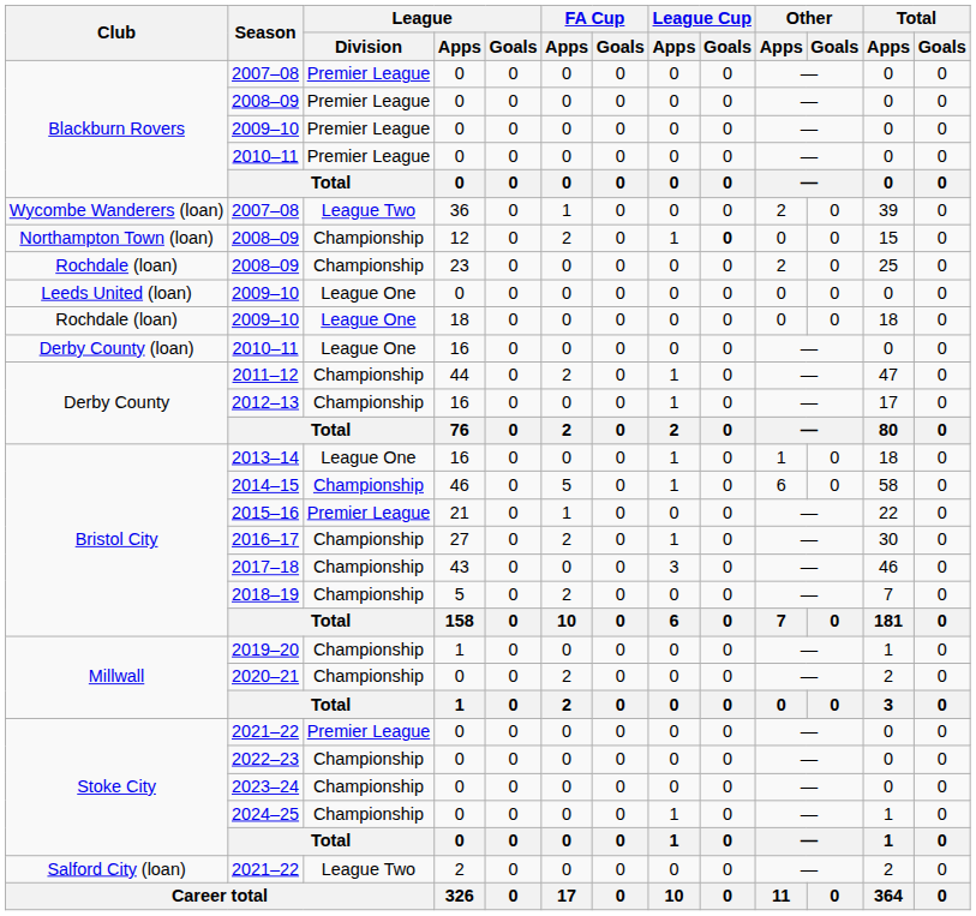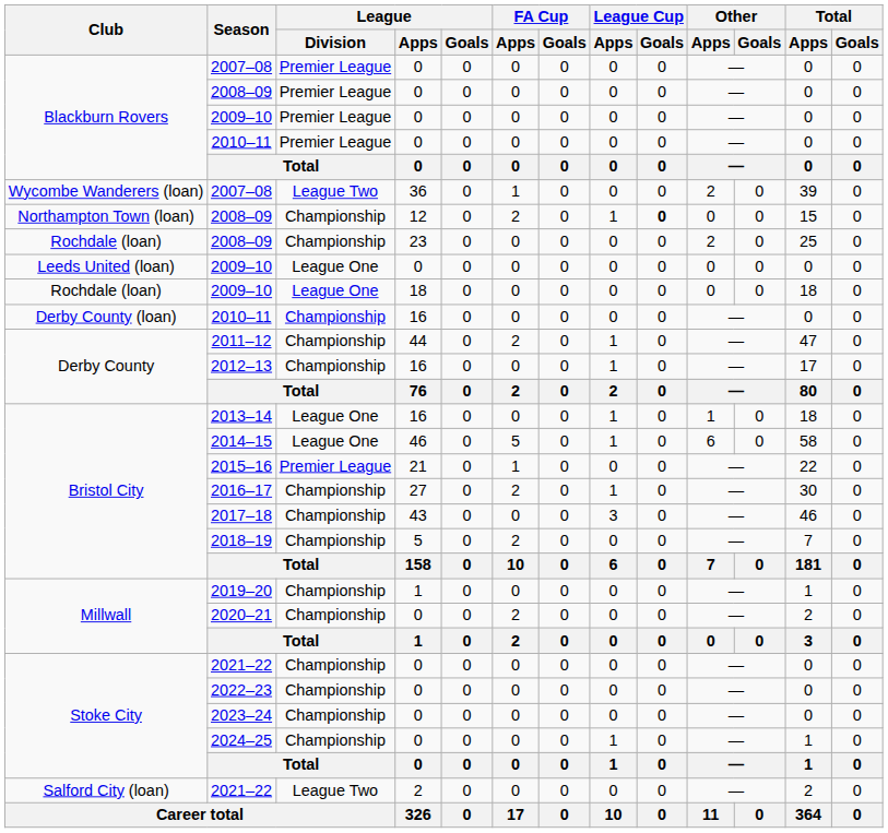 <table class=wikitable style="text-align:center">
 <tr>
 <th rowspan=2>Club</th>
 <th rowspan=2>Season</th>
 <th colspan=3>League</th>
 <th colspan=2><a href='#'>FA Cup</a></th>
 <th colspan=2><a href='#'>League Cup</a></th>
 <th colspan=2>Other</th>
 <th colspan=2>Total</th>
 </tr>
 <tr>
 <th>Division</th>
 <th>Apps</th>
 <th>Goals</th>
 <th>Apps</th>
 <th>Goals</th>
 <th>Apps</th>
 <th>Goals</th>
 <th>Apps</th>
 <th>Goals</th>
 <th>Apps</th>
 <th>Goals</th>
 </tr>
 <tr>
 <td rowspan="5"><a href='#'>Blackburn Rovers</a></td>
 <td><a href='#'>2007–08</a></td>
 <td><a href='#'>Premier League</a></td>
 <td>0</td>
 <td>0</td>
 <td>0</td>
 <td>0</td>
 <td>0</td>
 <td>0</td>
 <td colspan=2>—</td>
 <td>0</td>
 <td>0</td>
 </tr>
 <tr>
 <td><a href='#'>2008–09</a></td>
 <td>Premier League</td>
 <td>0</td>
 <td>0</td>
 <td>0</td>
 <td>0</td>
 <td>0</td>
 <td>0</td>
 <td colspan=2>—</td>
 <td>0</td>
 <td>0</td>
 </tr>
 <tr>
 <td><a href='#'>2009–10</a></td>
 <td>Premier League</td>
 <td>0</td>
 <td>0</td>
 <td>0</td>
 <td>0</td>
 <td>0</td>
 <td>0</td>
 <td colspan=2>—</td>
 <td>0</td>
 <td>0</td>
 </tr>
 <tr>
 <td><a href='#'>2010–11</a></td>
 <td>Premier League</td>
 <td>0</td>
 <td>0</td>
 <td>0</td>
 <td>0</td>
 <td>0</td>
 <td>0</td>
 <td colspan=2>—</td>
 <td>0</td>
 <td>0</td>
 </tr>
 <tr>
 <th colspan=2>Total</th>
 <th>0</th>
 <th>0</th>
 <th>0</th>
 <th>0</th>
 <th>0</th>
 <th>0</th>
 <th colspan=2>—</th>
 <th>0</th>
 <th>0</th>
 </tr>
 <tr>
 <td><a href='#'>Wycombe Wanderers</a> (loan)</td>
 <td><a href='#'>2007–08</a></td>
 <td><a href='#'>League Two</a></td>
 <td>36</td>
 <td>0</td>
 <td>1</td>
 <td>0</td>
 <td>0</td>
 <td>0</td>
 <td>2</td>
 <td>0</td>
 <td>39</td>
 <td>0</td>
 </tr>
 <tr>
 <td><a href='#'>Northampton Town</a> (loan)</td>
 <td><a href='#'>2008–09</a></td>
 <td>Championship</td>
 <td>12</td>
 <td>0</td>
 <td>2</td>
 <td>0</td>
 <td>1</td>
 <td><strong>0</strong></td>
 <td>0</td>
 <td>0</td>
 <td>15</td>
 <td>0</td>
 </tr>
 <tr>
 <td><a href='#'>Rochdale</a> (loan)</td>
 <td><a href='#'>2008–09</a></td>
 <td>Championship</td>
 <td>23</td>
 <td>0</td>
 <td>0</td>
 <td>0</td>
 <td>0</td>
 <td>0</td>
 <td>2</td>
 <td>0</td>
 <td>25</td>
 <td>0</td>
 </tr>
 <tr>
 <td><a href='#'>Leeds United</a> (loan)</td>
 <td><a href='#'>2009–10</a></td>
 <td>League One</td>
 <td>0</td>
 <td>0</td>
 <td>0</td>
 <td>0</td>
 <td>0</td>
 <td>0</td>
 <td>0</td>
 <td>0</td>
 <td>0</td>
 <td>0</td>
 </tr>
 <tr>
 <td>Rochdale (loan)</td>
 <td><a href='#'>2009–10</a></td>
 <td><a href='#'>League One</a></td>
 <td>18</td>
 <td>0</td>
 <td>0</td>
 <td>0</td>
 <td>0</td>
 <td>0</td>
 <td>0</td>
 <td>0</td>
 <td>18</td>
 <td>0</td>
 </tr>
 <tr>
 <td><a href='#'>Derby County</a> (loan)</td>
 <td><a href='#'>2010–11</a></td>
-<td>League One</td>
+<td><a href='#'>Championship</a></td>
 <td>16</td>
 <td>0</td>
 <td>0</td>
 <td>0</td>
 <td>0</td>
 <td>0</td>
 <td colspan=2>—</td>
 <td>0</td>
 <td>0</td>
 </tr>
 <tr>
 <td rowspan="3">Derby County</td>
 <td><a href='#'>2011–12</a></td>
 <td>Championship</td>
 <td>44</td>
 <td>0</td>
 <td>2</td>
 <td>0</td>
 <td>1</td>
 <td>0</td>
 <td colspan=2>—</td>
 <td>47</td>
 <td>0</td>
 </tr>
 <tr>
 <td><a href='#'>2012–13</a></td>
 <td>Championship</td>
 <td>16</td>
 <td>0</td>
 <td>0</td>
 <td>0</td>
 <td>1</td>
 <td>0</td>
 <td colspan=2>—</td>
 <td>17</td>
 <td>0</td>
 </tr>
 <tr>
 <th colspan=2>Total</th>
 <th>76</th>
 <th>0</th>
 <th>2</th>
 <th>0</th>
 <th>2</th>
 <th>0</th>
 <th colspan=2>—</th>
 <th>80</th>
 <th>0</th>
 </tr>
 <tr>
 <td rowspan="7"><a href='#'>Bristol City</a></td>
 <td><a href='#'>2013–14</a></td>
 <td>League One</td>
 <td>16</td>
 <td>0</td>
 <td>0</td>
 <td>0</td>
 <td>1</td>
 <td>0</td>
 <td>1</td>
 <td>0</td>
 <td>18</td>
 <td>0</td>
 </tr>
 <tr>
 <td><a href='#'>2014–15</a></td>
-<td><a href='#'>Championship</a></td>
+<td>League One</td>
 <td>46</td>
 <td>0</td>
 <td>5</td>
 <td>0</td>
 <td>1</td>
 <td>0</td>
 <td>6</td>
 <td>0</td>
 <td>58</td>
 <td>0</td>
 </tr>
 <tr>
 <td><a href='#'>2015–16</a></td>
 <td><a href='#'>Premier League</a></td>
 <td>21</td>
 <td>0</td>
 <td>1</td>
 <td>0</td>
 <td>0</td>
 <td>0</td>
 <td colspan=2>—</td>
 <td>22</td>
 <td>0</td>
 </tr>
 <tr>
 <td><a href='#'>2016–17</a></td>
 <td>Championship</td>
 <td>27</td>
 <td>0</td>
 <td>2</td>
 <td>0</td>
 <td>1</td>
 <td>0</td>
 <td colspan=2>—</td>
 <td>30</td>
 <td>0</td>
 </tr>
 <tr>
 <td><a href='#'>2017–18</a></td>
 <td>Championship</td>
 <td>43</td>
 <td>0</td>
 <td>0</td>
 <td>0</td>
 <td>3</td>
 <td>0</td>
 <td colspan=2>—</td>
 <td>46</td>
 <td>0</td>
 </tr>
 <tr>
 <td><a href='#'>2018–19</a></td>
 <td>Championship</td>
 <td>5</td>
 <td>0</td>
 <td>2</td>
 <td>0</td>
 <td>0</td>
 <td>0</td>
 <td colspan=2>—</td>
 <td>7</td>
 <td>0</td>
 </tr>
 <tr>
 <th colspan=2>Total</th>
 <th>158</th>
 <th>0</th>
 <th>10</th>
 <th>0</th>
 <th>6</th>
 <th>0</th>
 <th>7</th>
 <th>0</th>
 <th>181</th>
 <th>0</th>
 </tr>
 <tr>
 <td rowspan="3"><a href='#'>Millwall</a></td>
 <td><a href='#'>2019–20</a></td>
 <td>Championship</td>
 <td>1</td>
 <td>0</td>
 <td>0</td>
 <td>0</td>
 <td>0</td>
 <td>0</td>
 <td colspan=2>—</td>
 <td>1</td>
 <td>0</td>
 </tr>
 <tr>
 <td><a href='#'>2020–21</a></td>
 <td>Championship</td>
 <td>0</td>
 <td>0</td>
 <td>2</td>
 <td>0</td>
 <td>0</td>
 <td>0</td>
 <td colspan=2>—</td>
 <td>2</td>
 <td>0</td>
 </tr>
 <tr>
 <th colspan=2>Total</th>
 <th>1</th>
 <th>0</th>
 <th>2</th>
 <th>0</th>
 <th>0</th>
 <th>0</th>
 <th>0</th>
 <th>0</th>
 <th>3</th>
 <th>0</th>
 </tr>
 <tr>
 <td rowspan=5><a href='#'>Stoke City</a></td>
 <td><a href='#'>2021–22</a></td>
-<td><a href='#'>Premier League</a></td>
+<td>Championship</td>
 <td>0</td>
 <td>0</td>
 <td>0</td>
 <td>0</td>
 <td>0</td>
 <td>0</td>
 <td colspan=2>—</td>
 <td>0</td>
 <td>0</td>
 </tr>
 <tr>
 <td><a href='#'>2022–23</a></td>
 <td>Championship</td>
 <td>0</td>
 <td>0</td>
 <td>0</td>
 <td>0</td>
 <td>0</td>
 <td>0</td>
 <td colspan=2>—</td>
 <td>0</td>
 <td>0</td>
 </tr>
 <tr>
 <td><a href='#'>2023–24</a></td>
 <td>Championship</td>
 <td>0</td>
 <td>0</td>
 <td>0</td>
 <td>0</td>
 <td>0</td>
 <td>0</td>
 <td colspan=2>—</td>
 <td>0</td>
 <td>0</td>
 </tr>
 <tr>
 <td><a href='#'>2024–25</a></td>
 <td>Championship</td>
 <td>0</td>
 <td>0</td>
 <td>0</td>
 <td>0</td>
 <td>1</td>
 <td>0</td>
 <td colspan=2>—</td>
 <td>1</td>
 <td>0</td>
 </tr>
 <tr>
 <th colspan=2>Total</th>
 <th>0</th>
 <th>0</th>
 <th>0</th>
 <th>0</th>
 <th>1</th>
 <th>0</th>
 <th colspan=2>—</th>
 <th>1</th>
 <th>0</th>
 </tr>
 <tr>
 <td><a href='#'>Salford City</a> (loan)</td>
 <td><a href='#'>2021–22</a></td>
 <td>League Two</td>
 <td>2</td>
 <td>0</td>
 <td>0</td>
 <td>0</td>
 <td>0</td>
 <td>0</td>
 <td colspan=2>—</td>
 <td>2</td>
 <td>0</td>
 </tr>
 <tr>
 <th colspan=3>Career total</th>
 <th>326</th>
 <th>0</th>
 <th>17</th>
 <th>0</th>
 <th>10</th>
 <th>0</th>
 <th>11</th>
 <th>0</th>
 <th>364</th>
 <th>0</th>
 </tr>
 </table>
